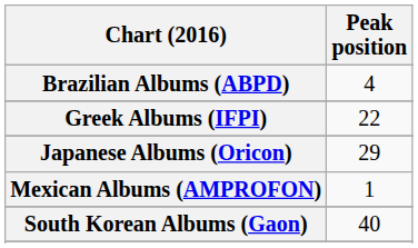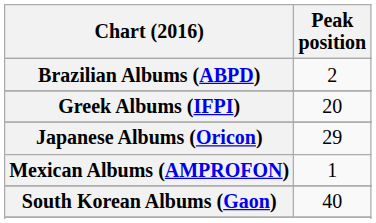 <table class="wikitable sortable plainrowheaders" style="text-align:center">
 <tr>
 <th scope="col">Chart (2016)</th>
 <th scope="col">Peak<br>position</th>
 </tr>
 <tr>
 </tr>
 <tr>
 </tr>
 <tr>
 </tr>
 <tr>
 </tr>
 <tr>
 <th scope="row">Brazilian Albums (<a href='#'>ABPD</a>)</th>
-<td>4</td>
+<td>2</td>
 </tr>
 <tr>
 </tr>
 <tr>
 </tr>
 <tr>
 </tr>
 <tr>
 </tr>
 <tr>
 </tr>
 <tr>
 </tr>
 <tr>
 </tr>
 <tr>
 </tr>
 <tr>
 <th scope="row">Greek Albums (<a href='#'>IFPI</a>)</th>
-<td>22</td>
+<td>20</td>
 </tr>
 <tr>
 </tr>
 <tr>
 </tr>
 <tr>
 </tr>
 <tr>
 <th scope="row">Japanese Albums (<a href='#'>Oricon</a>)</th>
 <td>29</td>
 </tr>
 <tr>
 <th scope="row">Mexican Albums (<a href='#'>AMPROFON</a>)</th>
 <td>1</td>
 </tr>
 <tr>
 </tr>
 <tr>
 </tr>
 <tr>
 </tr>
 <tr>
 </tr>
 <tr>
 </tr>
 <tr>
 <th scope="row">South Korean Albums (<a href='#'>Gaon</a>)</th>
 <td>40</td>
 </tr>
 <tr>
 </tr>
 <tr>
 </tr>
 <tr>
 </tr>
 <tr>
 </tr>
 <tr>
 </tr>
 <tr>
 </tr>
 </table>
